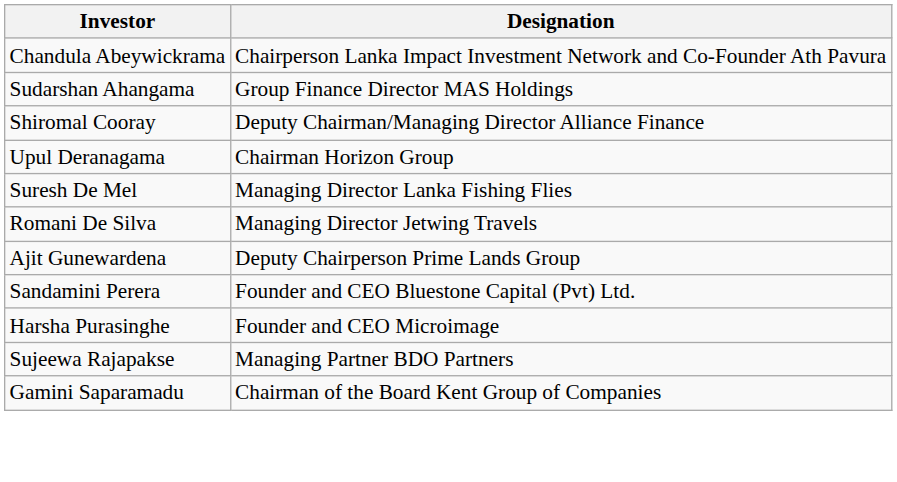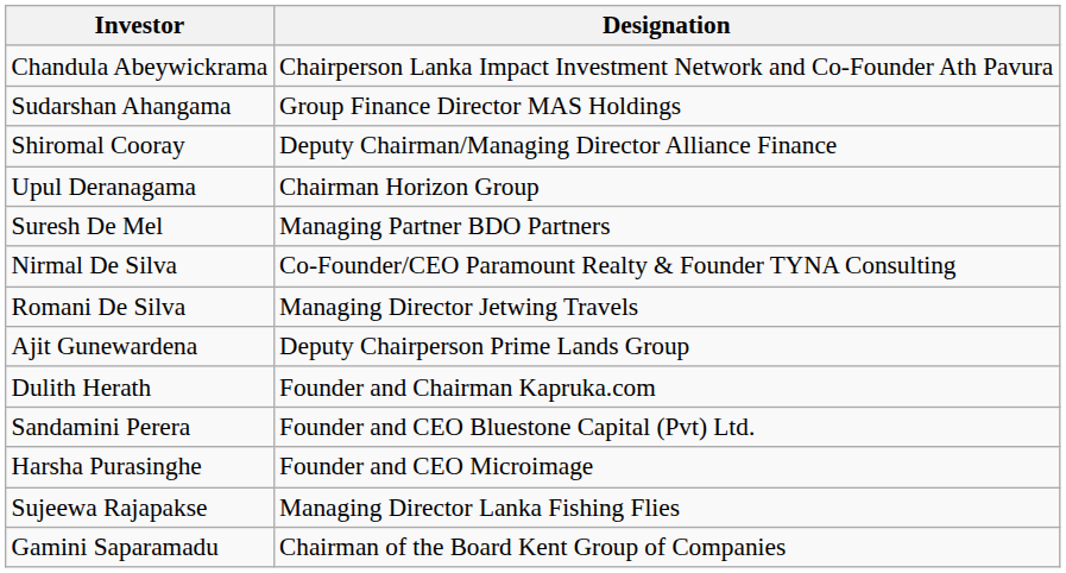 <table class="wikitable">
 <tr>
 <th>Investor</th>
 <th>Designation</th>
 </tr>
 <tr>
 <td>Chandula Abeywickrama</td>
 <td>Chairperson Lanka Impact Investment Network and Co-Founder Ath Pavura</td>
 </tr>
 <tr>
 <td>Sudarshan Ahangama</td>
 <td>Group Finance Director MAS Holdings</td>
 </tr>
 <tr>
 <td>Shiromal Cooray</td>
 <td>Deputy Chairman/Managing Director Alliance Finance</td>
 </tr>
 <tr>
 <td>Upul Deranagama</td>
 <td>Chairman Horizon Group</td>
 </tr>
 <tr>
 <td>Suresh De Mel</td>
-<td>Managing Director Lanka Fishing Flies</td>
+<td>Managing Partner BDO Partners</td>
+</tr>
+<tr>
+<td>Nirmal De Silva</td>
+<td>Co-Founder/CEO Paramount Realty & Founder TYNA Consulting</td>
 </tr>
 <tr>
 <td>Romani De Silva</td>
 <td>Managing Director Jetwing Travels</td>
 </tr>
 <tr>
 <td>Ajit Gunewardena</td>
 <td>Deputy Chairperson Prime Lands Group</td>
+</tr>
+<tr>
+<td>Dulith Herath</td>
+<td>Founder and Chairman Kapruka.com</td>
 </tr>
 <tr>
 <td>Sandamini Perera</td>
 <td>Founder and CEO Bluestone Capital (Pvt) Ltd.</td>
 </tr>
 <tr>
 <td>Harsha Purasinghe</td>
 <td>Founder and CEO Microimage</td>
 </tr>
 <tr>
 <td>Sujeewa Rajapakse</td>
-<td>Managing Partner BDO Partners</td>
+<td>Managing Director Lanka Fishing Flies</td>
 </tr>
 <tr>
 <td>Gamini Saparamadu</td>
 <td>Chairman of the Board Kent Group of Companies</td>
 </tr>
 </table>
